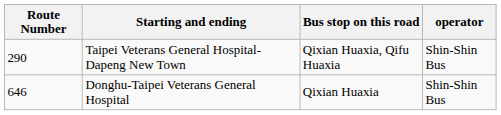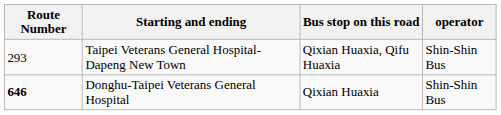 <table class="wikitable">
 <tr>
 <th>Route Number</th>
 <th>Starting and ending</th>
 <th>Bus stop on this road</th>
 <th>operator</th>
 </tr>
 <tr>
-<td>290</td>
+<td>293</td>
 <td>Taipei Veterans General Hospital-Dapeng New Town</td>
 <td>Qixian Huaxia, Qifu Huaxia</td>
 <td>Shin-Shin Bus</td>
 </tr>
 <tr>
-<td>646</td>
+<td><strong>646</strong></td>
 <td>Donghu-Taipei Veterans General Hospital</td>
 <td>Qixian Huaxia</td>
 <td>Shin-Shin Bus</td>
 </tr>
 </table>
